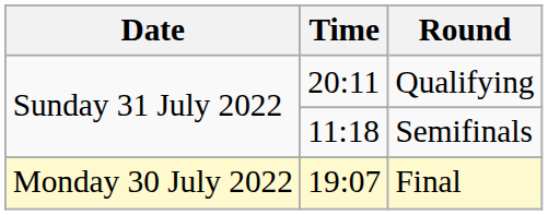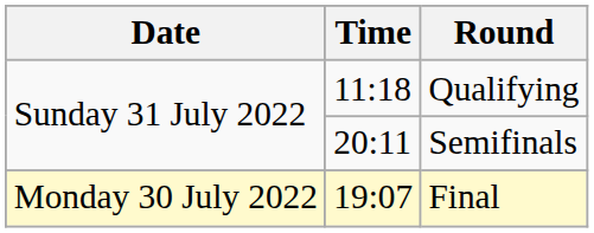 <table class="wikitable">
 <tr>
 <th>Date</th>
 <th>Time</th>
 <th>Round</th>
 </tr>
 <tr>
 <td rowspan=2>Sunday 31 July 2022</td>
-<td>20:11</td>
+<td>11:18</td>
 <td>Qualifying</td>
 </tr>
 <tr>
-<td>11:18</td>
+<td>20:11</td>
 <td>Semifinals</td>
 </tr>
 <tr>
 <td style=background:lemonchiffon>Monday 30 July 2022</td>
 <td style=background:lemonchiffon>19:07</td>
 <td style=background:lemonchiffon>Final</td>
 </tr>
 </table>
